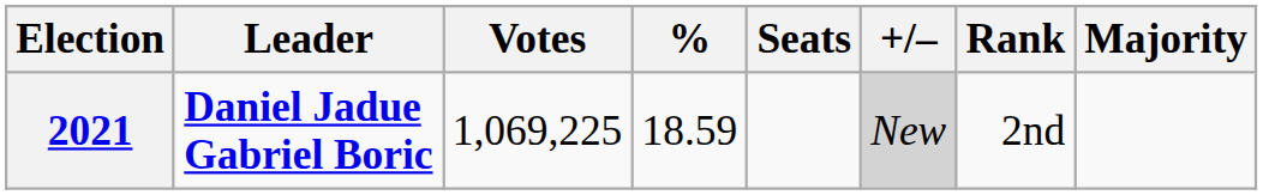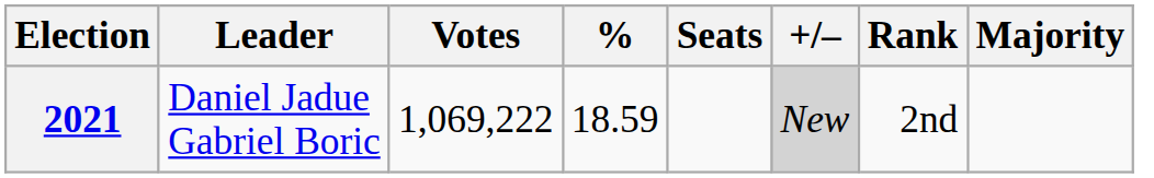 <table class=wikitable style=text-align:right>
 <tr>
 <th>Election</th>
 <th>Leader</th>
 <th>Votes</th>
 <th>%</th>
 <th>Seats</th>
 <th>+/–</th>
 <th>Rank</th>
 <th>Majority</th>
 </tr>
 <tr>
 <th><a href='#'>2021</a></th>
-<td align=left><strong><a href='#'>Daniel Jadue</a><br><a href='#'>Gabriel Boric</a></strong></td>
-<td>1,069,225</td>
+<td align=left><a href='#'>Daniel Jadue</a><br><a href='#'>Gabriel Boric</a></td>
+<td>1,069,222</td>
 <td>18.59</td>
 <td></td>
 <td bgcolor="lightgrey"><em>New</em></td>
 <td>2nd</td>
 <td></td>
 </tr>
 </table>
